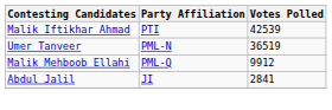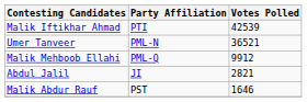 <table class="wikitable sortable">
 <tr>
 <th>Contesting Candidates</th>
 <th>Party Affiliation</th>
 <th>Votes Polled</th>
 </tr>
 <tr>
 <td><a href='#'>Malik Iftikhar Ahmad</a></td>
 <td><a href='#'>PTI</a></td>
 <td>42539</td>
 </tr>
 <tr>
 <td><a href='#'>Umer Tanveer</a></td>
 <td><a href='#'>PML-N</a></td>
-<td>36519</td>
+<td>36521</td>
 </tr>
 <tr>
 <td><a href='#'>Malik Mehboob Ellahi</a></td>
 <td><a href='#'>PML-Q</a></td>
 <td>9912</td>
 </tr>
 <tr>
 <td><a href='#'>Abdul Jalil</a></td>
 <td><a href='#'>JI</a></td>
-<td>2841</td>
+<td>2821</td>
+</tr>
+<tr>
+<td><a href='#'>Malik Abdur Rauf</a></td>
+<td>PST</td>
+<td>1646</td>
 </tr>
 <tr>
 </tr>
 </table>
